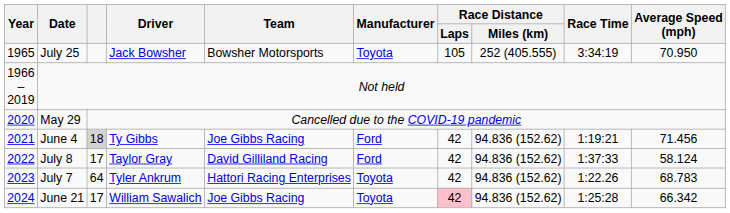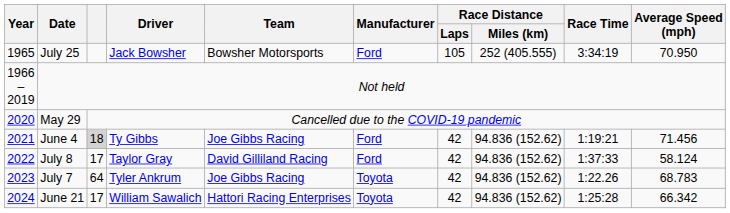 <table class="wikitable" style="font-size: 95%;">
 <tr>
 <th rowspan=2>Year</th>
 <th rowspan=2>Date</th>
 <th rowspan=2></th>
 <th rowspan=2>Driver</th>
 <th rowspan=2>Team</th>
 <th rowspan=2>Manufacturer</th>
 <th colspan=2>Race Distance</th>
 <th rowspan=2>Race Time</th>
 <th rowspan=2>Average Speed<br>(mph)</th>
 </tr>
 <tr>
 <th>Laps</th>
 <th>Miles (km)</th>
 </tr>
 <tr>
 <td>1965</td>
 <td>July 25</td>
 <td align=center></td>
 <td><a href='#'>Jack Bowsher</a></td>
 <td>Bowsher Motorsports</td>
-<td><a href='#'>Toyota</a></td>
+<td><a href='#'>Ford</a></td>
 <td align=center>105</td>
 <td align=center>252 (405.555)</td>
 <td align=center>3:34:19</td>
 <td align=center>70.950</td>
 </tr>
 <tr>
 <td align=center>1966<br>–<br>2019</td>
 <td colspan=9 align=center><em>Not held</em></td>
 </tr>
 <tr>
 <td><a href='#'>2020</a></td>
 <td>May 29</td>
 <td colspan=9 align=center><em>Cancelled due to the <a href='#'>COVID-19 pandemic</a></em></td>
 </tr>
 <tr>
 <td><a href='#'>2021</a></td>
 <td>June 4</td>
 <td align=center style="background: lightgrey;">18</td>
 <td><a href='#'>Ty Gibbs</a></td>
 <td><a href='#'>Joe Gibbs Racing</a></td>
 <td><a href='#'>Ford</a></td>
 <td align=center>42</td>
 <td align=center>94.836 (152.62)</td>
 <td align=center>1:19:21</td>
 <td align=center>71.456</td>
 </tr>
 <tr>
 <td><a href='#'>2022</a></td>
 <td>July 8</td>
 <td align=center>17</td>
 <td><a href='#'>Taylor Gray</a></td>
 <td><a href='#'>David Gilliland Racing</a></td>
 <td><a href='#'>Ford</a></td>
 <td align=center>42</td>
 <td align=center>94.836 (152.62)</td>
 <td align=center>1:37:33</td>
 <td align=center>58.124</td>
 </tr>
 <tr>
 <td><a href='#'>2023</a></td>
 <td>July 7</td>
 <td align=center>64</td>
 <td><a href='#'>Tyler Ankrum</a></td>
-<td><a href='#'>Hattori Racing Enterprises</a></td>
+<td><a href='#'>Joe Gibbs Racing</a></td>
 <td><a href='#'>Toyota</a></td>
 <td align=center>42</td>
 <td align=center>94.836 (152.62)</td>
 <td align=center>1:22.26</td>
 <td align=center>68.783</td>
 </tr>
 <tr>
 <td><a href='#'>2024</a></td>
 <td>June 21</td>
 <td align=center>17</td>
 <td><a href='#'>William Sawalich</a></td>
-<td><a href='#'>Joe Gibbs Racing</a></td>
+<td><a href='#'>Hattori Racing Enterprises</a></td>
 <td><a href='#'>Toyota</a></td>
-<td align=center style="background: pink;">42</td>
+<td align=center>42</td>
 <td align=center>94.836 (152.62)</td>
 <td align=center>1:25:28</td>
 <td align=center>66.342</td>
 </tr>
 </table>
